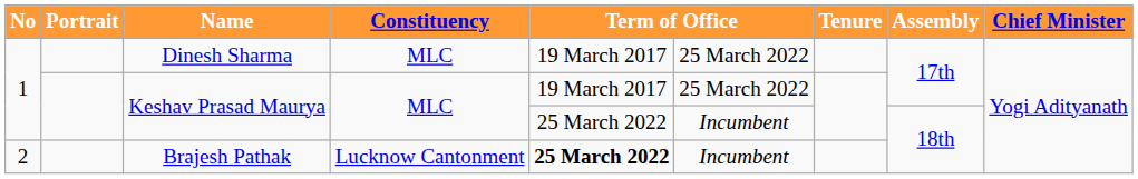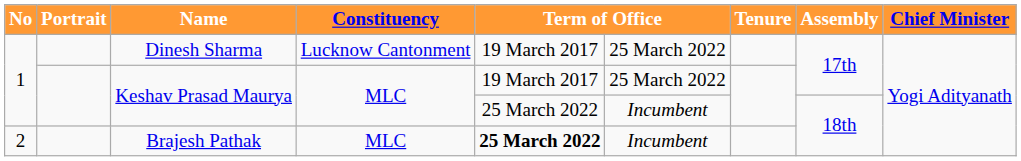 <table class="wikitable">
 <tr>
 <th style="background-color:#FF9933; color:white">No</th>
 <th style="background-color:#FF9933; color:white">Portrait</th>
 <th style="background-color:#FF9933; color:white">Name</th>
 <th style="background-color:#FF9933; color:white"><a href='#'>Constituency</a></th>
 <th colspan="2" style="background-color:#FF9933; color:white">Term of Office</th>
 <th style="background-color:#FF9933; color:white">Tenure</th>
 <th style="background-color:#FF9933; color:white">Assembly</th>
 <th style="background-color:#FF9933; color:white"><a href='#'>Chief Minister</a></th>
 </tr>
 <tr style="text-align:center;">
 <td rowspan="3">1</td>
 <td></td>
 <td><a href='#'>Dinesh Sharma</a></td>
-<td><a href='#'>MLC</a></td>
+<td><a href='#'>Lucknow Cantonment</a></td>
 <td>19 March 2017</td>
 <td>25 March 2022</td>
 <td></td>
 <td rowspan="2"><a href='#'>17th</a></td>
 <td rowspan="4"><a href='#'>Yogi Adityanath</a></td>
 </tr>
 <tr style="text-align:center;">
 <td rowspan="2"></td>
 <td rowspan="2"><a href='#'>Keshav Prasad Maurya</a></td>
 <td rowspan="2"><a href='#'>MLC</a></td>
 <td>19 March 2017</td>
 <td>25 March 2022</td>
 <td rowspan="2"></td>
 </tr>
 <tr style="text-align:center;">
 <td>25 March 2022</td>
 <td><em>Incumbent</em></td>
 <td rowspan="2"><a href='#'>18th</a></td>
 </tr>
 <tr style="text-align:center;">
 <td>2</td>
 <td></td>
 <td><a href='#'>Brajesh Pathak</a></td>
-<td><a href='#'>Lucknow Cantonment</a></td>
+<td><a href='#'>MLC</a></td>
 <td><strong>25 March 2022</strong></td>
 <td><em>Incumbent</em></td>
 <td></td>
 </tr>
 </table>
